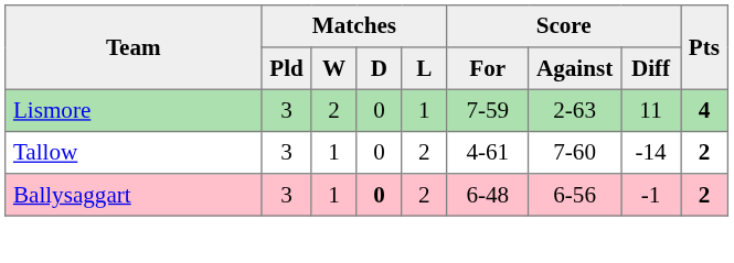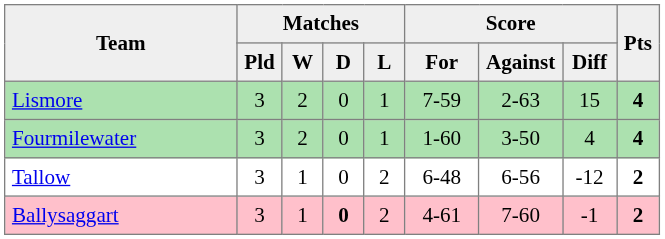 <table style=border-collapse:collapse border=1 cellspacing=0 cellpadding=5>
 <tr align=center bgcolor=#efefef>
 <th rowspan=2 width=165>Team</th>
 <th colspan=4>Matches</th>
 <th colspan=3>Score</th>
 <th rowspan=2width=20>Pts</th>
 </tr>
 <tr align=center bgcolor=#efefef>
 <th width=20>Pld</th>
 <th width=20>W</th>
 <th width=20>D</th>
 <th width=20>L</th>
 <th width=45>For</th>
 <th width=45>Against</th>
 <th width=30>Diff</th>
 </tr>
 <tr align=center  style="background:#ACE1AF;">
 <td style="text-align:left;"><a href='#'>Lismore</a></td>
 <td>3</td>
 <td>2</td>
 <td>0</td>
 <td>1</td>
 <td>7-59</td>
 <td>2-63</td>
-<td>11</td>
+<td>15</td>
+<td><strong>4</strong></td>
+</tr>
+<tr align=center  style="background:#ACE1AF;">
+<td style="text-align:left;"><a href='#'>Fourmilewater</a></td>
+<td>3</td>
+<td>2</td>
+<td>0</td>
+<td>1</td>
+<td>1-60</td>
+<td>3-50</td>
+<td>4</td>
 <td><strong>4</strong></td>
 </tr>
 <tr align=center>
 <td style="text-align:left;"><a href='#'>Tallow</a></td>
 <td>3</td>
 <td>1</td>
 <td>0</td>
 <td>2</td>
-<td>4-61</td>
-<td>7-60</td>
-<td>-14</td>
+<td>6-48</td>
+<td>6-56</td>
+<td>-12</td>
 <td><strong>2</strong></td>
 </tr>
 <tr align=center style="background:#FFC0CB;">
 <td style="text-align:left;"><a href='#'>Ballysaggart</a></td>
 <td>3</td>
 <td>1</td>
 <td><strong>0</strong></td>
 <td>2</td>
-<td>6-48</td>
-<td>6-56</td>
+<td>4-61</td>
+<td>7-60</td>
 <td>-1</td>
 <td><strong>2</strong></td>
 </tr>
 </table>
